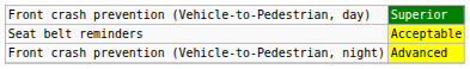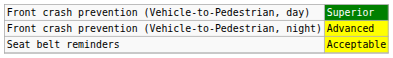 <table class="wikitable">
 <tr>
 <td>Front crash prevention (Vehicle-to-Pedestrian, day)</td>
 <td style="color:white;background: green">Superior</td>
 </tr>
 <tr>
+<td>Front crash prevention (Vehicle-to-Pedestrian, night)</td>
+<td style="background: yellow">Advanced</td>
+</tr>
+<tr>
 <td>Seat belt reminders</td>
 <td style="background: yellow">Acceptable</td>
 </tr>
 <tr>
-<td>Front crash prevention (Vehicle-to-Pedestrian, night)</td>
-<td style="background: yellow">Advanced</td>
-</tr>
-<tr>
 </tr>
 </table>
